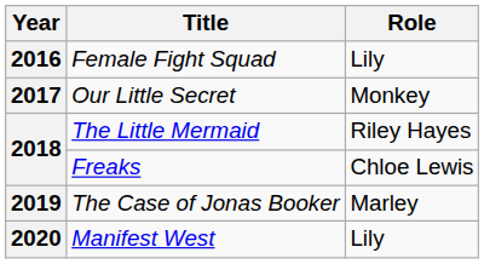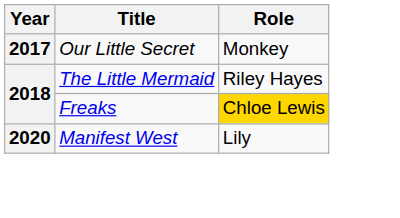 <table class="wikitable plainrowheaders sortable">
 <tr>
 <th scope="col">Year</th>
 <th scope="col">Title</th>
 <th scope="col">Role</th>
-</tr>
-<tr>
-<th scope="row">2016</th>
-<td><em>Female Fight Squad</em></td>
-<td>Lily</td>
 </tr>
 <tr>
 <th scope="row">2017</th>
 <td><em>Our Little Secret</em></td>
 <td>Monkey</td>
 </tr>
 <tr>
 <th rowspan="2" scope="row">2018</th>
 <td><em><a href='#'>The Little Mermaid</a></em></td>
 <td>Riley Hayes</td>
 </tr>
 <tr>
 <td><em><a href='#'>Freaks</a></em></td>
-<td>Chloe Lewis</td>
-</tr>
-<tr>
-<th scope="row">2019</th>
-<td><em>The Case of Jonas Booker</em></td>
-<td>Marley</td>
+<td style="background: gold;">Chloe Lewis</td>
 </tr>
 <tr>
 <th scope="row">2020</th>
 <td><em><a href='#'>Manifest West</a></em></td>
 <td>Lily</td>
 </tr>
 </table>
